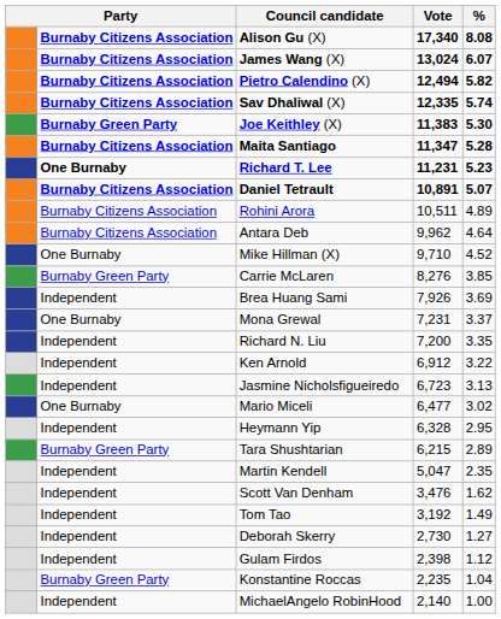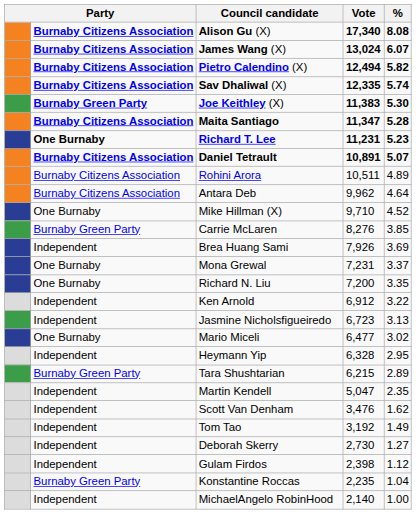 <table class="wikitable">
 <tr>
 <th width="250px" colspan="2">Party</th>
 <th width="200px">Council candidate</th>
 <th width="50px">Vote</th>
 <th width="30px">%</th>
 </tr>
 <tr>
 <td style="background:#F58220;" width="30px"> </td>
 <td><strong><a href='#'>Burnaby Citizens Association</a></strong></td>
 <td><strong>Alison Gu</strong> (X) </td>
 <td><strong>17,340</strong></td>
 <td><strong>8.08</strong></td>
 </tr>
 <tr>
 <td style="background:#F58220;" width="30px"> </td>
 <td><strong><a href='#'>Burnaby Citizens Association</a></strong></td>
 <td><strong>James Wang</strong> (X) </td>
 <td><strong>13,024</strong></td>
 <td><strong>6.07</strong></td>
 </tr>
 <tr>
 <td style="background:#F58220;" width="30px"> </td>
 <td><strong><a href='#'>Burnaby Citizens Association</a></strong></td>
 <td><strong><a href='#'>Pietro Calendino</a></strong> (X) </td>
 <td><strong>12,494</strong></td>
 <td><strong>5.82</strong></td>
 </tr>
 <tr>
 <td style="background:#F58220;" width="30px"> </td>
 <td><strong><a href='#'>Burnaby Citizens Association</a></strong></td>
 <td><strong>Sav Dhaliwal</strong> (X) </td>
 <td><strong>12,335</strong></td>
 <td><strong>5.74</strong></td>
 </tr>
 <tr>
 <td style="background:#3B9D48;" width="30px"> </td>
 <td><strong><a href='#'>Burnaby Green Party</a></strong></td>
 <td><strong><a href='#'>Joe Keithley</a></strong> (X) </td>
 <td><strong>11,383</strong></td>
 <td><strong>5.30</strong></td>
 </tr>
 <tr>
 <td style="background:#F58220;" width="30px"> </td>
 <td><strong><a href='#'>Burnaby Citizens Association</a></strong></td>
 <td><strong>Maita Santiago</strong> </td>
 <td><strong>11,347</strong></td>
 <td><strong>5.28</strong></td>
 </tr>
 <tr>
 <td style="background:#2a3d94;" width="30px"> </td>
 <td><strong>One Burnaby</strong></td>
 <td><strong><a href='#'>Richard T. Lee</a></strong> </td>
 <td><strong>11,231</strong></td>
 <td><strong>5.23</strong></td>
 </tr>
 <tr>
 <td style="background:#F58220;" width="30px"> </td>
 <td><strong><a href='#'>Burnaby Citizens Association</a></strong></td>
 <td><strong>Daniel Tetrault</strong> </td>
 <td><strong>10,891</strong></td>
 <td><strong>5.07</strong></td>
 </tr>
 <tr>
 <td style="background:#F58220;" width="30px"> </td>
 <td><a href='#'>Burnaby Citizens Association</a></td>
 <td><a href='#'>Rohini Arora</a></td>
 <td>10,511</td>
 <td>4.89</td>
 </tr>
 <tr>
 <td style="background:#F58220;" width="30px"> </td>
 <td><a href='#'>Burnaby Citizens Association</a></td>
 <td>Antara Deb</td>
 <td>9,962</td>
 <td>4.64</td>
 </tr>
 <tr>
 <td style="background:#2a3d94;" width="30px"> </td>
 <td>One Burnaby</td>
 <td>Mike Hillman (X)</td>
 <td>9,710</td>
 <td>4.52</td>
 </tr>
 <tr>
 <td style="background:#3B9D48;" width="30px"> </td>
 <td><a href='#'>Burnaby Green Party</a></td>
 <td>Carrie McLaren</td>
 <td>8,276</td>
 <td>3.85</td>
 </tr>
 <tr>
 <td style="background:#2a3d94;" width="30px"> </td>
 <td>Independent</td>
 <td>Brea Huang Sami</td>
 <td>7,926</td>
 <td>3.69</td>
 </tr>
 <tr>
 <td style="background:#2a3d94;" width="30px"> </td>
 <td>One Burnaby</td>
 <td>Mona Grewal</td>
 <td>7,231</td>
 <td>3.37</td>
 </tr>
 <tr>
 <td style="background:#2a3d94;" width="30px"> </td>
-<td>Independent</td>
+<td>One Burnaby</td>
 <td>Richard N. Liu</td>
 <td>7,200</td>
 <td>3.35</td>
 </tr>
 <tr>
 <td style="background:gainsboro" width="30px"> </td>
 <td>Independent</td>
 <td>Ken Arnold</td>
 <td>6,912</td>
 <td>3.22</td>
 </tr>
 <tr>
 <td style="background:#3B9D48;" width="30px"> </td>
 <td>Independent</td>
 <td>Jasmine Nicholsfigueiredo</td>
 <td>6,723</td>
 <td>3.13</td>
 </tr>
 <tr>
 <td style="background:#2a3d94;" width="30px"> </td>
 <td>One Burnaby</td>
 <td>Mario Miceli</td>
 <td>6,477</td>
 <td>3.02</td>
 </tr>
 <tr>
 <td style="background:gainsboro" width="30px"> </td>
 <td>Independent</td>
 <td>Heymann Yip</td>
 <td>6,328</td>
 <td>2.95</td>
 </tr>
 <tr>
 <td style="background:#3B9D48;" width="30px"> </td>
 <td><a href='#'>Burnaby Green Party</a></td>
 <td>Tara Shushtarian</td>
 <td>6,215</td>
 <td>2.89</td>
 </tr>
 <tr>
 <td style="background:gainsboro" width="30px"> </td>
 <td>Independent</td>
 <td>Martin Kendell</td>
 <td>5,047</td>
 <td>2.35</td>
 </tr>
 <tr>
 <td style="background:gainsboro" width="30px"> </td>
 <td>Independent</td>
 <td>Scott Van Denham</td>
 <td>3,476</td>
 <td>1.62</td>
 </tr>
 <tr>
 <td style="background:gainsboro" width="30px"> </td>
 <td>Independent</td>
 <td>Tom Tao</td>
 <td>3,192</td>
 <td>1.49</td>
 </tr>
 <tr>
 <td style="background:gainsboro" width="30px"> </td>
 <td>Independent</td>
 <td>Deborah Skerry</td>
 <td>2,730</td>
 <td>1.27</td>
 </tr>
 <tr>
 <td style="background:gainsboro" width="30px"> </td>
 <td>Independent</td>
 <td>Gulam Firdos</td>
 <td>2,398</td>
 <td>1.12</td>
 </tr>
 <tr>
 <td style="background:gainsboro" width="30px"> </td>
 <td><a href='#'>Burnaby Green Party</a></td>
 <td>Konstantine Roccas</td>
 <td>2,235</td>
 <td>1.04</td>
 </tr>
 <tr>
 <td style="background:gainsboro" width="30px"> </td>
 <td>Independent</td>
 <td>MichaelAngelo RobinHood</td>
 <td>2,140</td>
 <td>1.00</td>
 </tr>
 </table>
